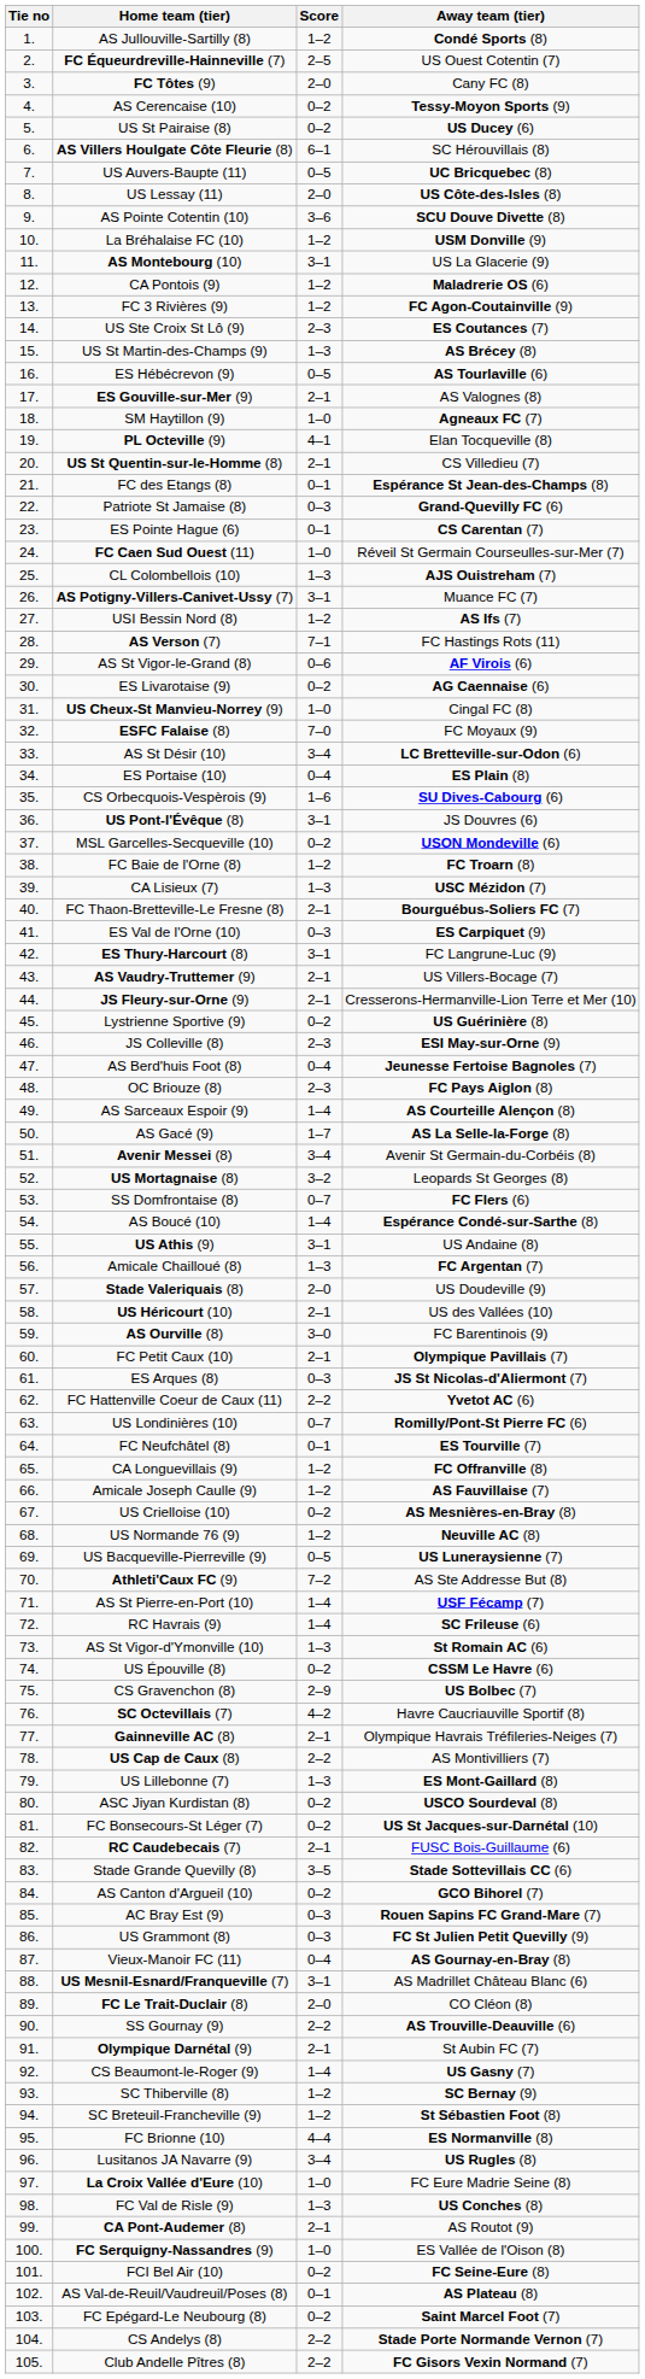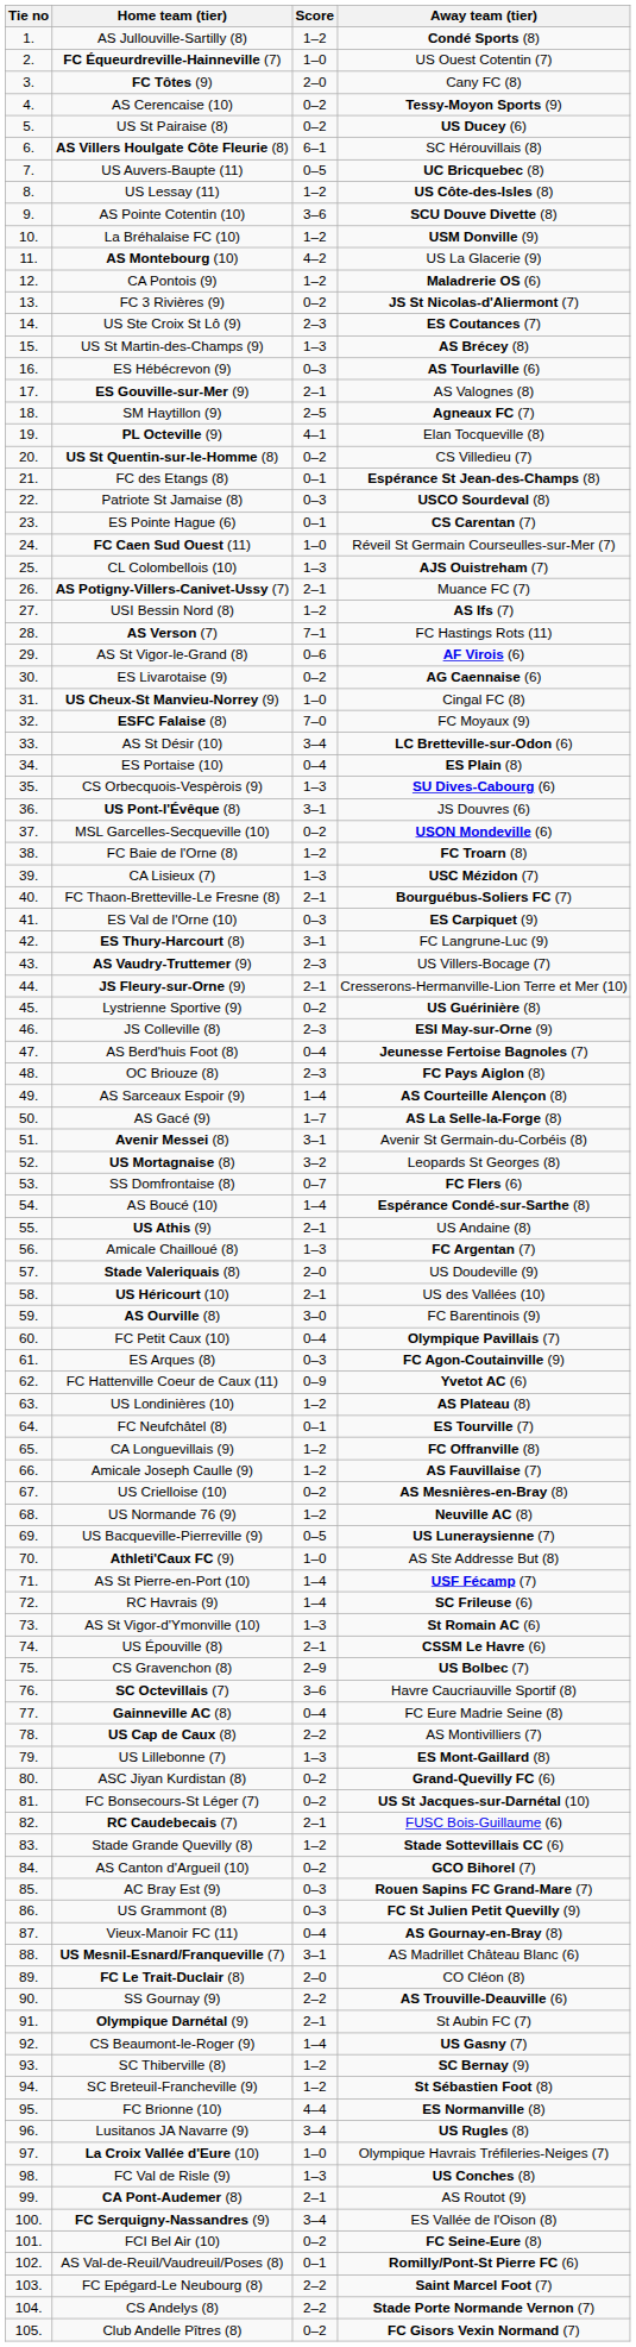 <table class="wikitable" style="text-align: center">
 <tr>
 <th>Tie no</th>
 <th>Home team (tier)</th>
 <th>Score</th>
 <th>Away team (tier)</th>
 </tr>
 <tr>
 <td>1.</td>
 <td>AS Jullouville-Sartilly (8)</td>
 <td>1–2</td>
 <td><strong>Condé Sports</strong> (8)</td>
 </tr>
 <tr>
 <td>2.</td>
 <td><strong>FC Équeurdreville-Hainneville</strong> (7)</td>
-<td>2–5 </td>
+<td>1–0</td>
 <td>US Ouest Cotentin (7)</td>
 </tr>
 <tr>
 <td>3.</td>
 <td><strong>FC Tôtes</strong> (9)</td>
 <td>2–0</td>
 <td>Cany FC (8)</td>
 </tr>
 <tr>
 <td>4.</td>
 <td>AS Cerencaise (10)</td>
 <td>0–2</td>
 <td><strong>Tessy-Moyon Sports</strong> (9)</td>
 </tr>
 <tr>
 <td>5.</td>
 <td>US St Pairaise (8)</td>
 <td>0–2</td>
 <td><strong>US Ducey</strong> (6)</td>
 </tr>
 <tr>
 <td>6.</td>
 <td><strong>AS Villers Houlgate Côte Fleurie</strong> (8)</td>
 <td>6–1</td>
 <td>SC Hérouvillais (8)</td>
 </tr>
 <tr>
 <td>7.</td>
 <td>US Auvers-Baupte (11)</td>
 <td>0–5</td>
 <td><strong>UC Bricquebec</strong> (8)</td>
 </tr>
 <tr>
 <td>8.</td>
 <td>US Lessay (11)</td>
-<td>2–0</td>
+<td>1–2</td>
 <td><strong>US Côte-des-Isles</strong> (8)</td>
 </tr>
 <tr>
 <td>9.</td>
 <td>AS Pointe Cotentin (10)</td>
 <td>3–6</td>
 <td><strong>SCU Douve Divette</strong> (8)</td>
 </tr>
 <tr>
 <td>10.</td>
 <td>La Bréhalaise FC (10)</td>
 <td>1–2</td>
 <td><strong>USM Donville</strong> (9)</td>
 </tr>
 <tr>
 <td>11.</td>
 <td><strong>AS Montebourg</strong> (10)</td>
-<td>3–1</td>
+<td>4–2 </td>
 <td>US La Glacerie (9)</td>
 </tr>
 <tr>
 <td>12.</td>
 <td>CA Pontois (9)</td>
 <td>1–2</td>
 <td><strong>Maladrerie OS</strong> (6)</td>
 </tr>
 <tr>
 <td>13.</td>
 <td>FC 3 Rivières (9)</td>
-<td>1–2</td>
-<td><strong>FC Agon-Coutainville</strong> (9)</td>
+<td>0–2</td>
+<td><strong>JS St Nicolas-d'Aliermont</strong> (7)</td>
 </tr>
 <tr>
 <td>14.</td>
 <td>US Ste Croix St Lô (9)</td>
 <td>2–3</td>
 <td><strong>ES Coutances</strong> (7)</td>
 </tr>
 <tr>
 <td>15.</td>
 <td>US St Martin-des-Champs (9)</td>
 <td>1–3</td>
 <td><strong>AS Brécey</strong> (8)</td>
 </tr>
 <tr>
 <td>16.</td>
 <td>ES Hébécrevon (9)</td>
-<td>0–5</td>
+<td>0–3</td>
 <td><strong>AS Tourlaville</strong> (6)</td>
 </tr>
 <tr>
 <td>17.</td>
 <td><strong>ES Gouville-sur-Mer</strong> (9)</td>
 <td>2–1</td>
 <td>AS Valognes (8)</td>
 </tr>
 <tr>
 <td>18.</td>
 <td>SM Haytillon (9)</td>
-<td>1–0</td>
+<td>2–5 </td>
 <td><strong>Agneaux FC</strong> (7)</td>
 </tr>
 <tr>
 <td>19.</td>
 <td><strong>PL Octeville</strong> (9)</td>
 <td>4–1 </td>
 <td>Elan Tocqueville (8)</td>
 </tr>
 <tr>
 <td>20.</td>
 <td><strong>US St Quentin-sur-le-Homme</strong> (8)</td>
-<td>2–1 </td>
+<td>0–2 </td>
 <td>CS Villedieu (7)</td>
 </tr>
 <tr>
 <td>21.</td>
 <td>FC des Etangs (8)</td>
 <td>0–1</td>
 <td><strong>Espérance St Jean-des-Champs</strong> (8)</td>
 </tr>
 <tr>
 <td>22.</td>
 <td>Patriote St Jamaise (8)</td>
 <td>0–3</td>
-<td><strong>Grand-Quevilly FC</strong> (6)</td>
+<td><strong>USCO Sourdeval</strong> (8)</td>
 </tr>
 <tr>
 <td>23.</td>
 <td>ES Pointe Hague (6)</td>
 <td>0–1</td>
 <td><strong>CS Carentan</strong> (7)</td>
 </tr>
 <tr>
 <td>24.</td>
 <td><strong>FC Caen Sud Ouest</strong> (11)</td>
 <td>1–0</td>
 <td>Réveil St Germain Courseulles-sur-Mer (7)</td>
 </tr>
 <tr>
 <td>25.</td>
 <td>CL Colombellois (10)</td>
 <td>1–3 </td>
 <td><strong>AJS Ouistreham</strong> (7)</td>
 </tr>
 <tr>
 <td>26.</td>
 <td><strong>AS Potigny-Villers-Canivet-Ussy</strong> (7)</td>
-<td>3–1</td>
+<td>2–1</td>
 <td>Muance FC (7)</td>
 </tr>
 <tr>
 <td>27.</td>
 <td>USI Bessin Nord (8)</td>
 <td>1–2 </td>
 <td><strong>AS Ifs</strong> (7)</td>
 </tr>
 <tr>
 <td>28.</td>
 <td><strong>AS Verson</strong> (7)</td>
 <td>7–1</td>
 <td>FC Hastings Rots (11)</td>
 </tr>
 <tr>
 <td>29.</td>
 <td>AS St Vigor-le-Grand (8)</td>
 <td>0–6</td>
 <td><strong><a href='#'>AF Virois</a></strong> (6)</td>
 </tr>
 <tr>
 <td>30.</td>
 <td>ES Livarotaise (9)</td>
 <td>0–2</td>
 <td><strong>AG Caennaise</strong> (6)</td>
 </tr>
 <tr>
 <td>31.</td>
 <td><strong>US Cheux-St Manvieu-Norrey</strong> (9)</td>
 <td>1–0</td>
 <td>Cingal FC (8)</td>
 </tr>
 <tr>
 <td>32.</td>
 <td><strong>ESFC Falaise</strong> (8)</td>
 <td>7–0</td>
 <td>FC Moyaux (9)</td>
 </tr>
 <tr>
 <td>33.</td>
 <td>AS St Désir (10)</td>
 <td>3–4</td>
 <td><strong>LC Bretteville-sur-Odon</strong> (6)</td>
 </tr>
 <tr>
 <td>34.</td>
 <td>ES Portaise (10)</td>
 <td>0–4</td>
 <td><strong>ES Plain</strong> (8)</td>
 </tr>
 <tr>
 <td>35.</td>
 <td>CS Orbecquois-Vespèrois (9)</td>
-<td>1–6</td>
+<td>1–3</td>
 <td><strong><a href='#'>SU Dives-Cabourg</a></strong> (6)</td>
 </tr>
 <tr>
 <td>36.</td>
 <td><strong>US Pont-l'Évêque</strong> (8)</td>
 <td>3–1 </td>
 <td>JS Douvres (6)</td>
 </tr>
 <tr>
 <td>37.</td>
 <td>MSL Garcelles-Secqueville (10)</td>
 <td>0–2</td>
 <td><strong><a href='#'>USON Mondeville</a></strong> (6)</td>
 </tr>
 <tr>
 <td>38.</td>
 <td>FC Baie de l'Orne (8)</td>
 <td>1–2</td>
 <td><strong>FC Troarn</strong> (8)</td>
 </tr>
 <tr>
 <td>39.</td>
 <td>CA Lisieux (7)</td>
 <td>1–3 </td>
 <td><strong>USC Mézidon</strong> (7)</td>
 </tr>
 <tr>
 <td>40.</td>
 <td>FC Thaon-Bretteville-Le Fresne (8)</td>
 <td>2–1 </td>
 <td><strong>Bourguébus-Soliers FC</strong> (7)</td>
 </tr>
 <tr>
 <td>41.</td>
 <td>ES Val de l'Orne (10)</td>
 <td>0–3</td>
 <td><strong>ES Carpiquet</strong> (9)</td>
 </tr>
 <tr>
 <td>42.</td>
 <td><strong>ES Thury-Harcourt</strong> (8)</td>
 <td>3–1</td>
 <td>FC Langrune-Luc (9)</td>
 </tr>
 <tr>
 <td>43.</td>
 <td><strong>AS Vaudry-Truttemer</strong> (9)</td>
-<td>2–1</td>
+<td>2–3 </td>
 <td>US Villers-Bocage (7)</td>
 </tr>
 <tr>
 <td>44.</td>
 <td><strong>JS Fleury-sur-Orne</strong> (9)</td>
 <td>2–1</td>
 <td>Cresserons-Hermanville-Lion Terre et Mer (10)</td>
 </tr>
 <tr>
 <td>45.</td>
 <td>Lystrienne Sportive (9)</td>
 <td>0–2</td>
 <td><strong>US Guérinière</strong> (8)</td>
 </tr>
 <tr>
 <td>46.</td>
 <td>JS Colleville (8)</td>
 <td>2–3 </td>
 <td><strong>ESI May-sur-Orne</strong> (9)</td>
 </tr>
 <tr>
 <td>47.</td>
 <td>AS Berd'huis Foot (8)</td>
 <td>0–4</td>
 <td><strong>Jeunesse Fertoise Bagnoles</strong> (7)</td>
 </tr>
 <tr>
 <td>48.</td>
 <td>OC Briouze (8)</td>
 <td>2–3</td>
 <td><strong>FC Pays Aiglon</strong> (8)</td>
 </tr>
 <tr>
 <td>49.</td>
 <td>AS Sarceaux Espoir (9)</td>
 <td>1–4</td>
 <td><strong>AS Courteille Alençon</strong> (8)</td>
 </tr>
 <tr>
 <td>50.</td>
 <td>AS Gacé (9)</td>
 <td>1–7</td>
 <td><strong>AS La Selle-la-Forge</strong> (8)</td>
 </tr>
 <tr>
 <td>51.</td>
 <td><strong>Avenir Messei</strong> (8)</td>
-<td>3–4</td>
+<td>3–1</td>
 <td>Avenir St Germain-du-Corbéis (8)</td>
 </tr>
 <tr>
 <td>52.</td>
 <td><strong>US Mortagnaise</strong> (8)</td>
 <td>3–2</td>
 <td>Leopards St Georges (8)</td>
 </tr>
 <tr>
 <td>53.</td>
 <td>SS Domfrontaise (8)</td>
 <td>0–7</td>
 <td><strong>FC Flers</strong> (6)</td>
 </tr>
 <tr>
 <td>54.</td>
 <td>AS Boucé (10)</td>
 <td>1–4</td>
 <td><strong>Espérance Condé-sur-Sarthe</strong> (8)</td>
 </tr>
 <tr>
 <td>55.</td>
 <td><strong>US Athis</strong> (9)</td>
-<td>3–1</td>
+<td>2–1</td>
 <td>US Andaine (8)</td>
 </tr>
 <tr>
 <td>56.</td>
 <td>Amicale Chailloué (8)</td>
 <td>1–3</td>
 <td><strong>FC Argentan</strong> (7)</td>
 </tr>
 <tr>
 <td>57.</td>
 <td><strong>Stade Valeriquais</strong> (8)</td>
 <td>2–0 </td>
 <td>US Doudeville (9)</td>
 </tr>
 <tr>
 <td>58.</td>
 <td><strong>US Héricourt</strong> (10)</td>
 <td>2–1 </td>
 <td>US des Vallées (10)</td>
 </tr>
 <tr>
 <td>59.</td>
 <td><strong>AS Ourville</strong> (8)</td>
 <td>3–0</td>
 <td>FC Barentinois (9)</td>
 </tr>
 <tr>
 <td>60.</td>
 <td>FC Petit Caux (10)</td>
-<td>2–1</td>
+<td>0–4</td>
 <td><strong>Olympique Pavillais</strong> (7)</td>
 </tr>
 <tr>
 <td>61.</td>
 <td>ES Arques (8)</td>
 <td>0–3</td>
-<td><strong>JS St Nicolas-d'Aliermont</strong> (7)</td>
+<td><strong>FC Agon-Coutainville</strong> (9)</td>
 </tr>
 <tr>
 <td>62.</td>
 <td>FC Hattenville Coeur de Caux (11)</td>
-<td>2–2 </td>
+<td>0–9</td>
 <td><strong>Yvetot AC</strong> (6)</td>
 </tr>
 <tr>
 <td>63.</td>
 <td>US Londinières (10)</td>
-<td>0–7</td>
-<td><strong>Romilly/Pont-St Pierre FC</strong> (6)</td>
+<td>1–2 </td>
+<td><strong>AS Plateau</strong> (8)</td>
 </tr>
 <tr>
 <td>64.</td>
 <td>FC Neufchâtel (8)</td>
 <td>0–1</td>
 <td><strong>ES Tourville</strong> (7)</td>
 </tr>
 <tr>
 <td>65.</td>
 <td>CA Longuevillais (9)</td>
 <td>1–2</td>
 <td><strong>FC Offranville</strong> (8)</td>
 </tr>
 <tr>
 <td>66.</td>
 <td>Amicale Joseph Caulle (9)</td>
 <td>1–2</td>
 <td><strong>AS Fauvillaise</strong> (7)</td>
 </tr>
 <tr>
 <td>67.</td>
 <td>US Crielloise (10)</td>
 <td>0–2</td>
 <td><strong>AS Mesnières-en-Bray</strong> (8)</td>
 </tr>
 <tr>
 <td>68.</td>
 <td>US Normande 76 (9)</td>
 <td>1–2</td>
 <td><strong>Neuville AC</strong> (8)</td>
 </tr>
 <tr>
 <td>69.</td>
 <td>US Bacqueville-Pierreville (9)</td>
 <td>0–5</td>
 <td><strong>US Luneraysienne</strong> (7)</td>
 </tr>
 <tr>
 <td>70.</td>
 <td><strong>Athleti'Caux FC</strong> (9)</td>
-<td>7–2</td>
+<td>1–0</td>
 <td>AS Ste Addresse But (8)</td>
 </tr>
 <tr>
 <td>71.</td>
 <td>AS St Pierre-en-Port (10)</td>
 <td>1–4</td>
 <td><strong><a href='#'>USF Fécamp</a></strong> (7)</td>
 </tr>
 <tr>
 <td>72.</td>
 <td>RC Havrais (9)</td>
 <td>1–4</td>
 <td><strong>SC Frileuse</strong> (6)</td>
 </tr>
 <tr>
 <td>73.</td>
 <td>AS St Vigor-d'Ymonville (10)</td>
 <td>1–3</td>
 <td><strong>St Romain AC</strong> (6)</td>
 </tr>
 <tr>
 <td>74.</td>
 <td>US Épouville (8)</td>
-<td>0–2 </td>
+<td>2–1 </td>
 <td><strong>CSSM Le Havre</strong> (6)</td>
 </tr>
 <tr>
 <td>75.</td>
 <td>CS Gravenchon (8)</td>
 <td>2–9</td>
 <td><strong>US Bolbec</strong> (7)</td>
 </tr>
 <tr>
 <td>76.</td>
 <td><strong>SC Octevillais</strong> (7)</td>
-<td>4–2 </td>
+<td>3–6</td>
 <td>Havre Caucriauville Sportif (8)</td>
 </tr>
 <tr>
 <td>77.</td>
 <td><strong>Gainneville AC</strong> (8)</td>
-<td>2–1</td>
-<td>Olympique Havrais Tréfileries-Neiges (7)</td>
+<td>0–4</td>
+<td>FC Eure Madrie Seine (8)</td>
 </tr>
 <tr>
 <td>78.</td>
 <td><strong>US Cap de Caux</strong> (8)</td>
 <td>2–2 </td>
 <td>AS Montivilliers (7)</td>
 </tr>
 <tr>
 <td>79.</td>
 <td>US Lillebonne (7)</td>
 <td>1–3</td>
 <td><strong>ES Mont-Gaillard</strong> (8)</td>
 </tr>
 <tr>
 <td>80.</td>
 <td>ASC Jiyan Kurdistan (8)</td>
 <td>0–2</td>
-<td><strong>USCO Sourdeval</strong> (8)</td>
+<td><strong>Grand-Quevilly FC</strong> (6)</td>
 </tr>
 <tr>
 <td>81.</td>
 <td>FC Bonsecours-St Léger (7)</td>
 <td>0–2</td>
 <td><strong>US St Jacques-sur-Darnétal</strong> (10)</td>
 </tr>
 <tr>
 <td>82.</td>
 <td><strong>RC Caudebecais</strong> (7)</td>
 <td>2–1</td>
 <td><a href='#'>FUSC Bois-Guillaume</a> (6)</td>
 </tr>
 <tr>
 <td>83.</td>
 <td>Stade Grande Quevilly (8)</td>
-<td>3–5</td>
+<td>1–2</td>
 <td><strong>Stade Sottevillais CC</strong> (6)</td>
 </tr>
 <tr>
 <td>84.</td>
 <td>AS Canton d'Argueil (10)</td>
 <td>0–2</td>
 <td><strong>GCO Bihorel</strong> (7)</td>
 </tr>
 <tr>
 <td>85.</td>
 <td>AC Bray Est (9)</td>
 <td>0–3</td>
 <td><strong>Rouen Sapins FC Grand-Mare</strong> (7)</td>
 </tr>
 <tr>
 <td>86.</td>
 <td>US Grammont (8)</td>
 <td>0–3 </td>
 <td><strong>FC St Julien Petit Quevilly</strong> (9)</td>
 </tr>
 <tr>
 <td>87.</td>
 <td>Vieux-Manoir FC (11)</td>
 <td>0–4</td>
 <td><strong>AS Gournay-en-Bray</strong> (8)</td>
 </tr>
 <tr>
 <td>88.</td>
 <td><strong>US Mesnil-Esnard/Franqueville</strong> (7)</td>
 <td>3–1</td>
 <td>AS Madrillet Château Blanc (6)</td>
 </tr>
 <tr>
 <td>89.</td>
 <td><strong>FC Le Trait-Duclair</strong> (8)</td>
 <td>2–0</td>
 <td>CO Cléon (8)</td>
 </tr>
 <tr>
 <td>90.</td>
 <td>SS Gournay (9)</td>
 <td>2–2 </td>
 <td><strong>AS Trouville-Deauville</strong> (6)</td>
 </tr>
 <tr>
 <td>91.</td>
 <td><strong>Olympique Darnétal</strong> (9)</td>
 <td>2–1</td>
 <td>St Aubin FC (7)</td>
 </tr>
 <tr>
 <td>92.</td>
 <td>CS Beaumont-le-Roger (9)</td>
 <td>1–4</td>
 <td><strong>US Gasny</strong> (7)</td>
 </tr>
 <tr>
 <td>93.</td>
 <td>SC Thiberville (8)</td>
 <td>1–2</td>
 <td><strong>SC Bernay</strong> (9)</td>
 </tr>
 <tr>
 <td>94.</td>
 <td>SC Breteuil-Francheville (9)</td>
 <td>1–2</td>
 <td><strong>St Sébastien Foot</strong> (8)</td>
 </tr>
 <tr>
 <td>95.</td>
 <td>FC Brionne (10)</td>
 <td>4–4 </td>
 <td><strong>ES Normanville</strong> (8)</td>
 </tr>
 <tr>
 <td>96.</td>
 <td>Lusitanos JA Navarre (9)</td>
 <td>3–4</td>
 <td><strong>US Rugles</strong> (8)</td>
 </tr>
 <tr>
 <td>97.</td>
 <td><strong>La Croix Vallée d'Eure</strong> (10)</td>
 <td>1–0</td>
-<td>FC Eure Madrie Seine (8)</td>
+<td>Olympique Havrais Tréfileries-Neiges (7)</td>
 </tr>
 <tr>
 <td>98.</td>
 <td>FC Val de Risle (9)</td>
 <td>1–3</td>
 <td><strong>US Conches</strong> (8)</td>
 </tr>
 <tr>
 <td>99.</td>
 <td><strong>CA Pont-Audemer</strong> (8)</td>
 <td>2–1 </td>
 <td>AS Routot (9)</td>
 </tr>
 <tr>
 <td>100.</td>
 <td><strong>FC Serquigny-Nassandres</strong> (9)</td>
-<td>1–0 </td>
+<td>3–4</td>
 <td>ES Vallée de l'Oison (8)</td>
 </tr>
 <tr>
 <td>101.</td>
 <td>FCI Bel Air (10)</td>
 <td>0–2</td>
 <td><strong>FC Seine-Eure</strong> (8)</td>
 </tr>
 <tr>
 <td>102.</td>
 <td>AS Val-de-Reuil/Vaudreuil/Poses (8)</td>
 <td>0–1</td>
-<td><strong>AS Plateau</strong> (8)</td>
+<td><strong>Romilly/Pont-St Pierre FC</strong> (6)</td>
 </tr>
 <tr>
 <td>103.</td>
 <td>FC Epégard-Le Neubourg (8)</td>
-<td>0–2</td>
+<td>2–2 </td>
 <td><strong>Saint Marcel Foot</strong> (7)</td>
 </tr>
 <tr>
 <td>104.</td>
 <td>CS Andelys (8)</td>
 <td>2–2 </td>
 <td><strong>Stade Porte Normande Vernon</strong> (7)</td>
 </tr>
 <tr>
 <td>105.</td>
 <td>Club Andelle Pîtres (8)</td>
-<td>2–2 </td>
+<td>0–2</td>
 <td><strong>FC Gisors Vexin Normand</strong> (7)</td>
 </tr>
 </table>
